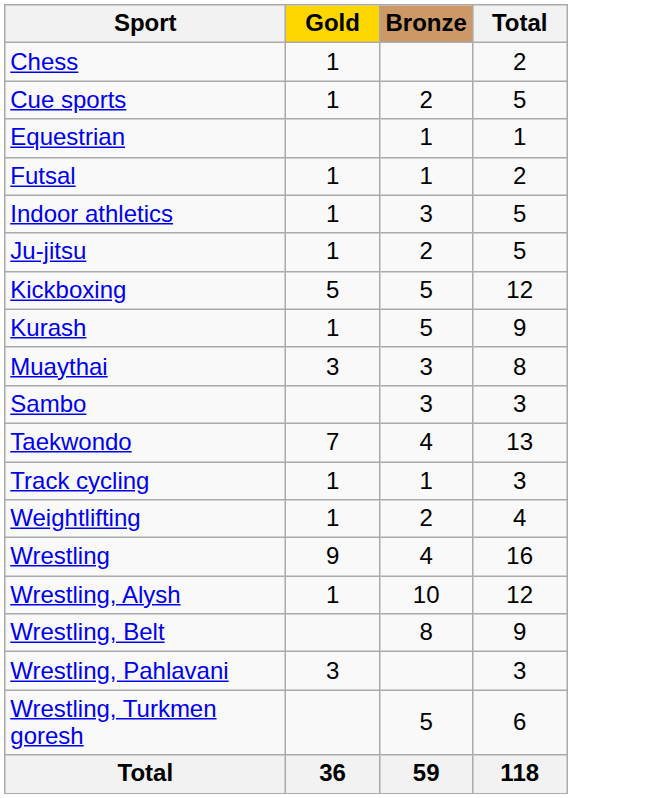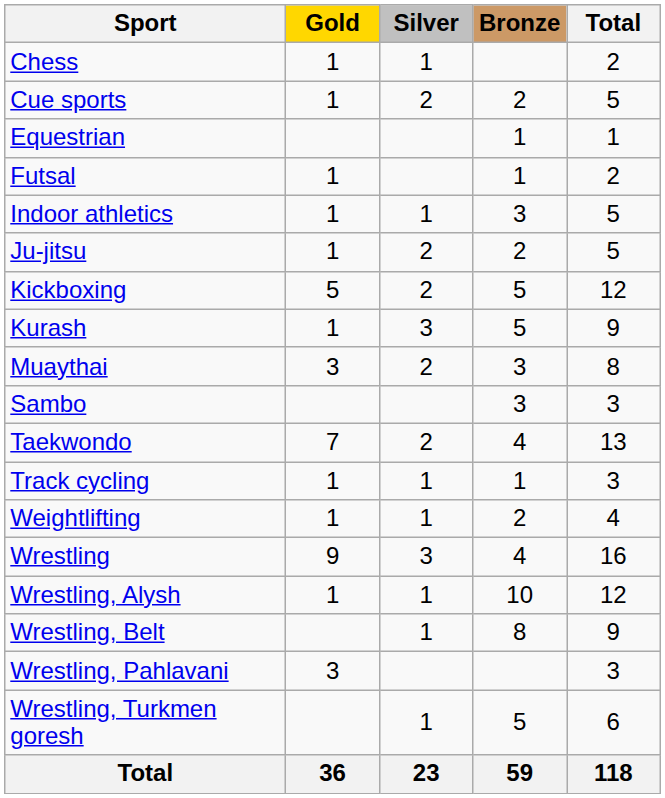 <table class="wikitable sortable" style="text-align:center;">
 <tr>
 <th width=180>Sport</th>
 <th scope="col" style="background:gold; width:55px;">Gold</th>
+<th scope="col" style="background:silver; width:55px;">Silver</th>
 <th scope="col" style="background:#cc9966; width:55px;">Bronze</th>
 <th width=55>Total</th>
 </tr>
 <tr>
 <td align=left><a href='#'>Chess</a></td>
+<td>1</td>
 <td>1</td>
 <td></td>
 <td>2</td>
 </tr>
 <tr>
 <td align=left><a href='#'>Cue sports</a></td>
 <td>1</td>
 <td>2</td>
+<td>2</td>
 <td>5</td>
 </tr>
 <tr>
 <td align=left><a href='#'>Equestrian</a></td>
+<td></td>
 <td></td>
 <td>1</td>
 <td>1</td>
 </tr>
 <tr>
 <td align=left><a href='#'>Futsal</a></td>
 <td>1</td>
+<td></td>
 <td>1</td>
 <td>2</td>
 </tr>
 <tr>
 <td align=left><a href='#'>Indoor athletics</a></td>
+<td>1</td>
 <td>1</td>
 <td>3</td>
 <td>5</td>
 </tr>
 <tr>
 <td align=left><a href='#'>Ju-jitsu</a></td>
 <td>1</td>
 <td>2</td>
+<td>2</td>
 <td>5</td>
 </tr>
 <tr>
 <td align=left><a href='#'>Kickboxing</a></td>
 <td>5</td>
+<td>2</td>
 <td>5</td>
 <td>12</td>
 </tr>
 <tr>
 <td align=left><a href='#'>Kurash</a></td>
 <td>1</td>
+<td>3</td>
 <td>5</td>
 <td>9</td>
 </tr>
 <tr>
 <td align=left><a href='#'>Muaythai</a></td>
 <td>3</td>
+<td>2</td>
 <td>3</td>
 <td>8</td>
 </tr>
 <tr>
 <td align=left><a href='#'>Sambo</a></td>
+<td></td>
 <td></td>
 <td>3</td>
 <td>3</td>
 </tr>
 <tr>
 <td align=left><a href='#'>Taekwondo</a></td>
 <td>7</td>
+<td>2</td>
 <td>4</td>
 <td>13</td>
 </tr>
 <tr>
 <td align=left><a href='#'>Track cycling</a></td>
 <td>1</td>
 <td>1</td>
+<td>1</td>
 <td>3</td>
 </tr>
 <tr>
 <td align=left><a href='#'>Weightlifting</a></td>
+<td>1</td>
 <td>1</td>
 <td>2</td>
 <td>4</td>
 </tr>
 <tr>
 <td align=left><a href='#'>Wrestling</a></td>
 <td>9</td>
+<td>3</td>
 <td>4</td>
 <td>16</td>
 </tr>
 <tr>
 <td align=left><a href='#'>Wrestling, Alysh</a></td>
+<td>1</td>
 <td>1</td>
 <td>10</td>
 <td>12</td>
 </tr>
 <tr>
 <td align=left><a href='#'>Wrestling, Belt</a></td>
 <td></td>
+<td>1</td>
 <td>8</td>
 <td>9</td>
 </tr>
 <tr>
 <td align=left><a href='#'>Wrestling, Pahlavani</a></td>
 <td>3</td>
 <td></td>
+<td></td>
 <td>3</td>
 </tr>
 <tr>
 <td align=left><a href='#'>Wrestling, Turkmen goresh</a></td>
 <td></td>
+<td>1</td>
 <td>5</td>
 <td>6</td>
 </tr>
 <tr class="sortbottom">
 <th>Total</th>
 <th>36</th>
+<th>23</th>
 <th>59</th>
 <th>118</th>
 </tr>
 </table>
